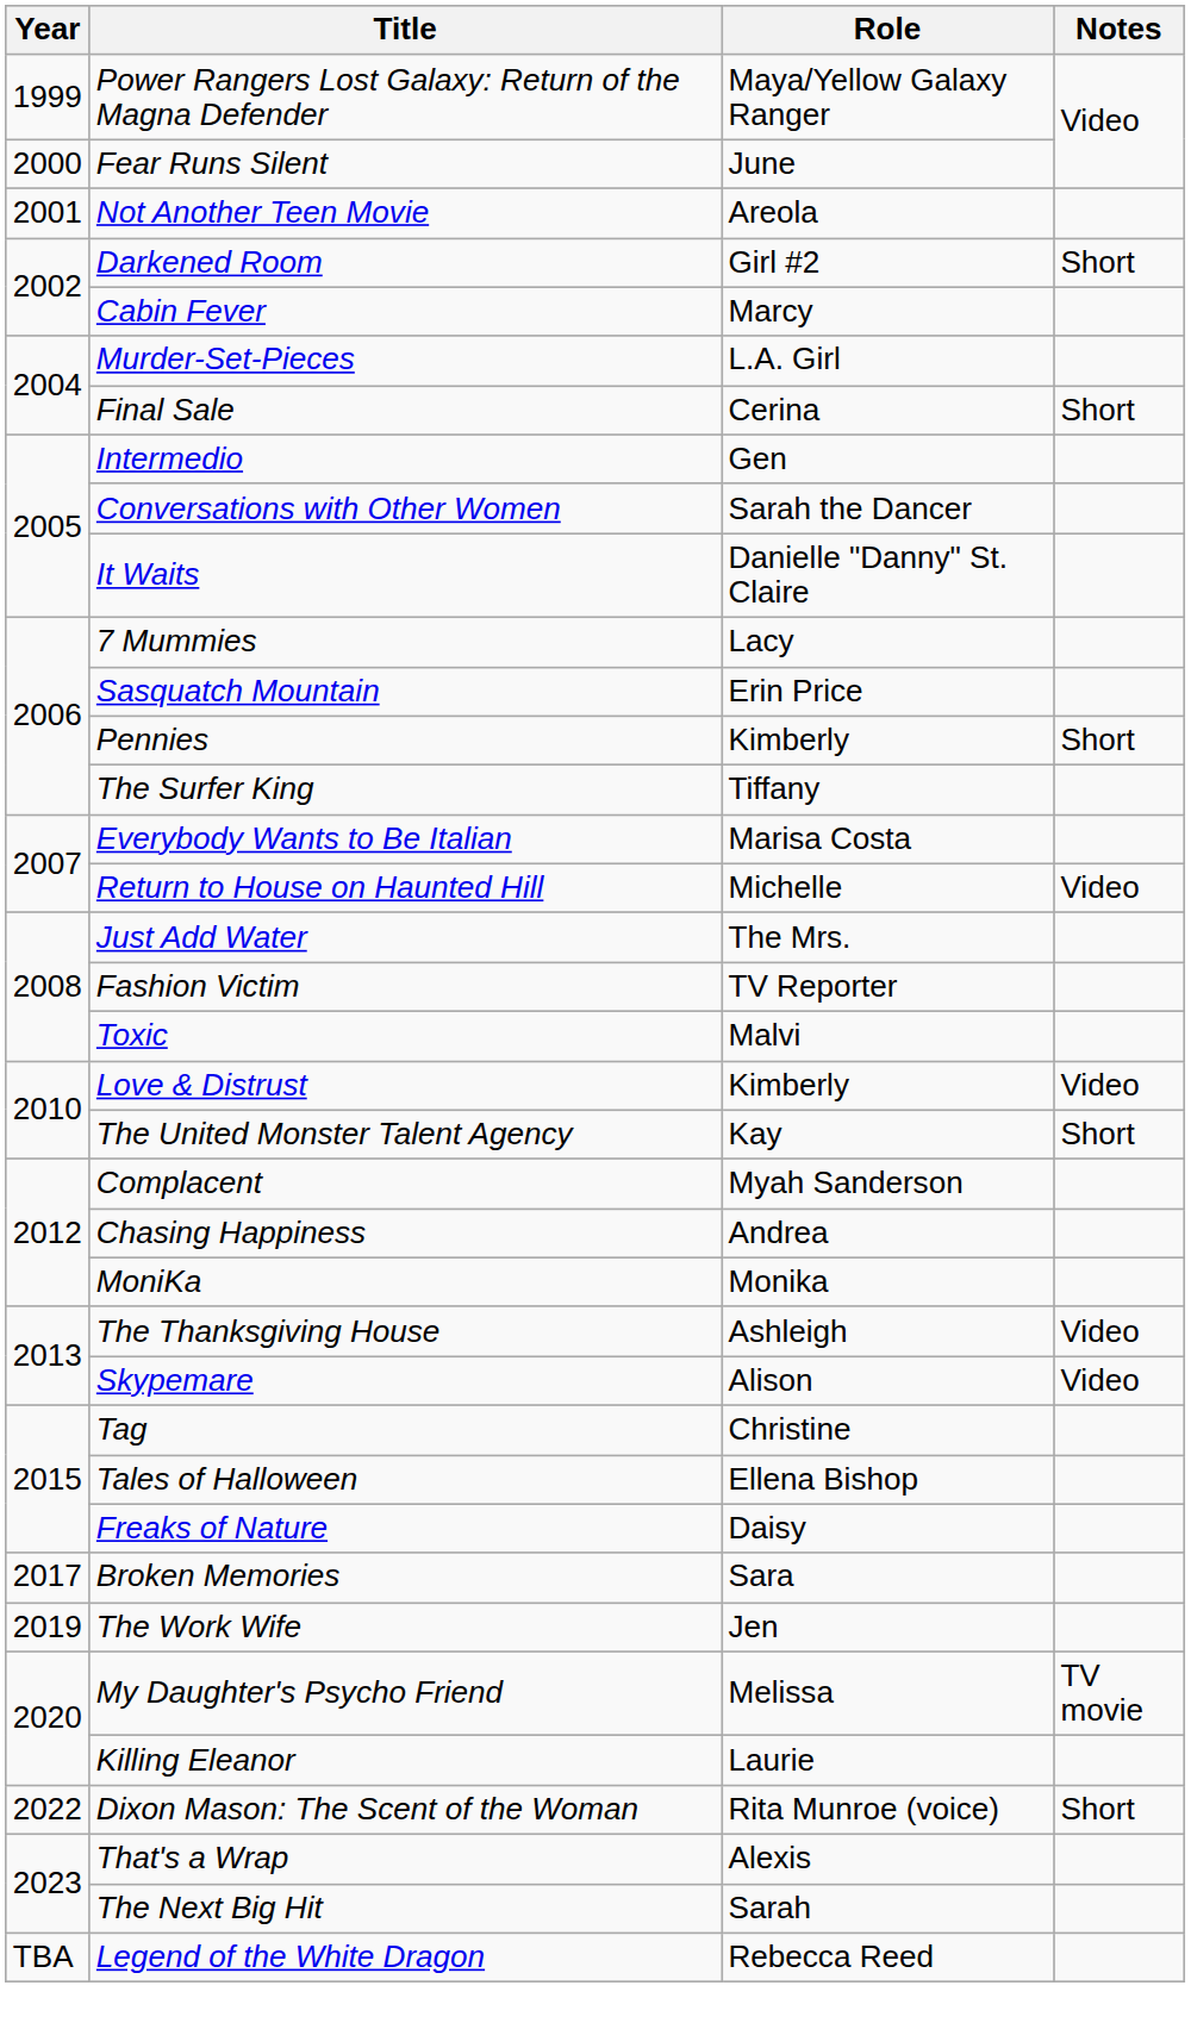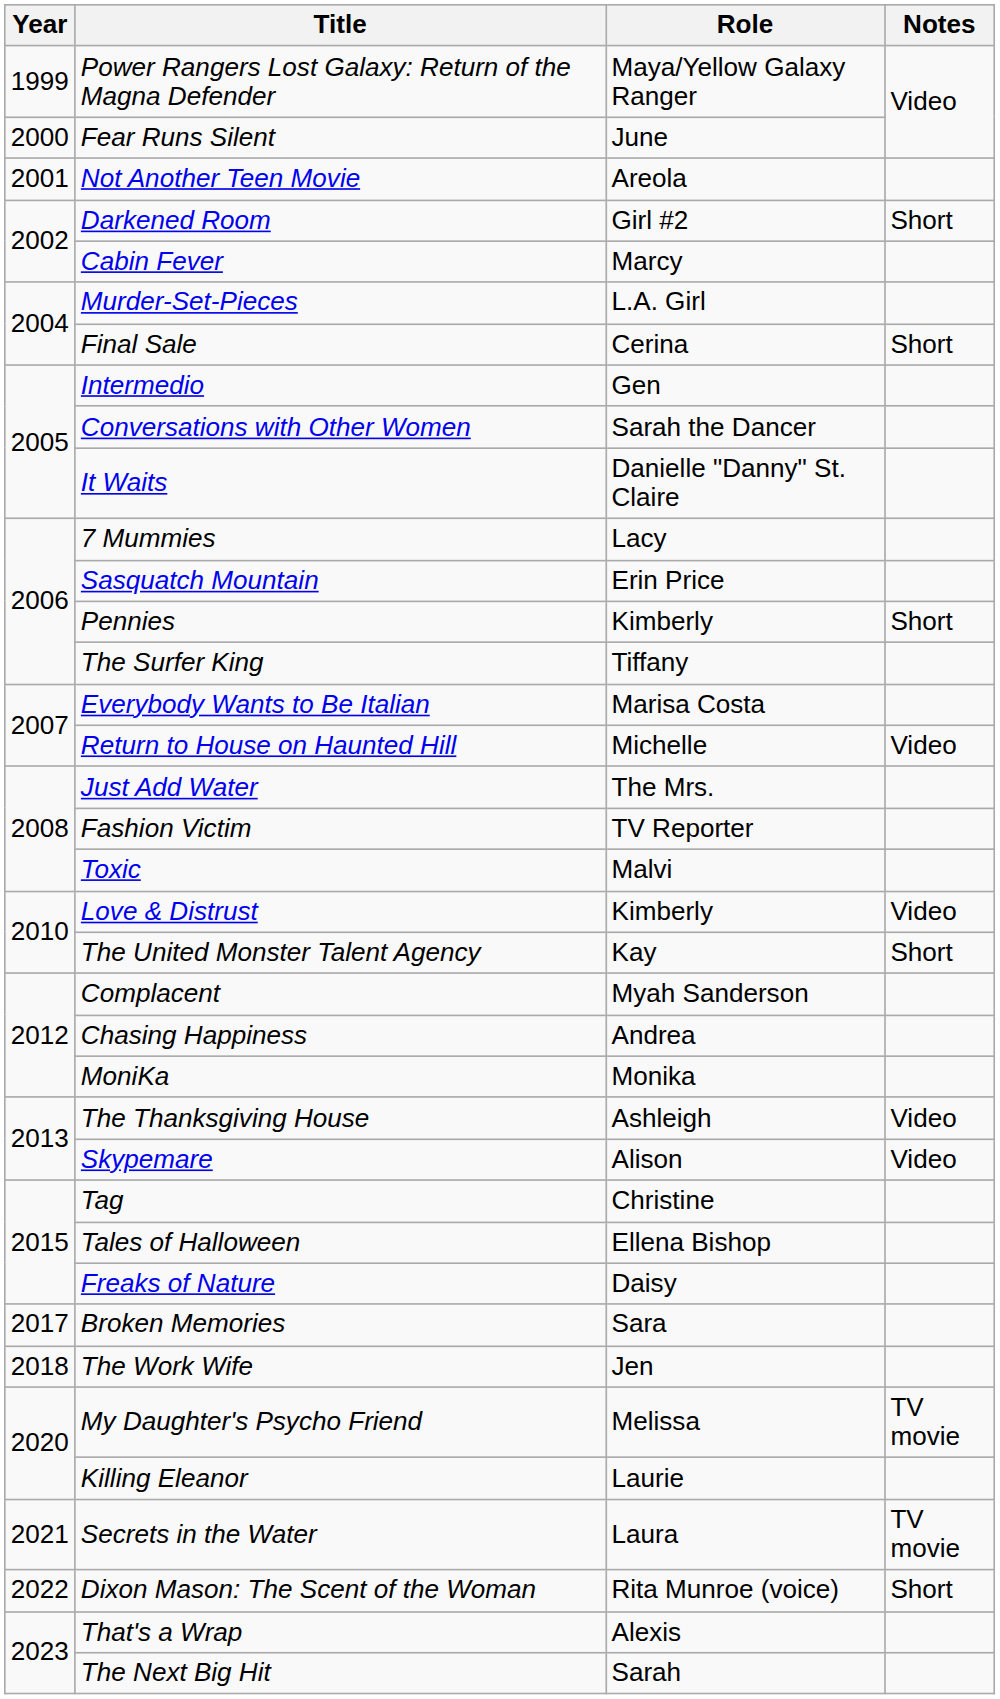 <table class="wikitable sortable" style="text-align:left;">
 <tr>
 <th>Year</th>
 <th>Title</th>
 <th>Role</th>
 <th>Notes</th>
 </tr>
 <tr>
 <td>1999</td>
 <td><em>Power Rangers Lost Galaxy: Return of the Magna Defender</em></td>
 <td>Maya/Yellow Galaxy Ranger</td>
 <td rowspan="2">Video</td>
 </tr>
 <tr>
 <td>2000</td>
 <td><em>Fear Runs Silent</em></td>
 <td>June</td>
 </tr>
 <tr>
 <td>2001</td>
 <td><em><a href='#'>Not Another Teen Movie</a></em></td>
 <td>Areola</td>
 <td></td>
 </tr>
 <tr>
 <td rowspan="2">2002</td>
 <td><em><a href='#'>Darkened Room</a></em></td>
 <td>Girl #2</td>
 <td>Short</td>
 </tr>
 <tr>
 <td><em><a href='#'>Cabin Fever</a></em></td>
 <td>Marcy</td>
 <td></td>
 </tr>
 <tr>
 <td rowspan="2">2004</td>
 <td><em><a href='#'>Murder-Set-Pieces</a></em></td>
 <td>L.A. Girl</td>
 <td></td>
 </tr>
 <tr>
 <td><em>Final Sale</em></td>
 <td>Cerina</td>
 <td>Short</td>
 </tr>
 <tr>
 <td rowspan="3">2005</td>
 <td><em><a href='#'>Intermedio</a></em></td>
 <td>Gen</td>
 <td></td>
 </tr>
 <tr>
 <td><em><a href='#'>Conversations with Other Women</a></em></td>
 <td>Sarah the Dancer</td>
 <td></td>
 </tr>
 <tr>
 <td><em><a href='#'>It Waits</a></em></td>
 <td>Danielle "Danny" St. Claire</td>
 <td></td>
 </tr>
 <tr>
 <td rowspan="4">2006</td>
 <td><em>7 Mummies</em></td>
 <td>Lacy</td>
 <td></td>
 </tr>
 <tr>
 <td><em><a href='#'>Sasquatch Mountain</a></em></td>
 <td>Erin Price</td>
 <td></td>
 </tr>
 <tr>
 <td><em>Pennies</em></td>
 <td>Kimberly</td>
 <td>Short</td>
 </tr>
 <tr>
 <td><em>The Surfer King</em></td>
 <td>Tiffany</td>
 <td></td>
 </tr>
 <tr>
 <td rowspan="2">2007</td>
 <td><em><a href='#'>Everybody Wants to Be Italian</a></em></td>
 <td>Marisa Costa</td>
 <td></td>
 </tr>
 <tr>
 <td><em><a href='#'>Return to House on Haunted Hill</a></em></td>
 <td>Michelle</td>
 <td>Video</td>
 </tr>
 <tr>
 <td rowspan="3">2008</td>
 <td><em><a href='#'>Just Add Water</a></em></td>
 <td>The Mrs.</td>
 <td></td>
 </tr>
 <tr>
 <td><em>Fashion Victim</em></td>
 <td>TV Reporter</td>
 <td></td>
 </tr>
 <tr>
 <td><em><a href='#'>Toxic</a></em></td>
 <td>Malvi</td>
 <td></td>
 </tr>
 <tr>
 <td rowspan="2">2010</td>
 <td><em><a href='#'>Love & Distrust</a></em></td>
 <td>Kimberly</td>
 <td>Video</td>
 </tr>
 <tr>
 <td><em>The United Monster Talent Agency</em></td>
 <td>Kay</td>
 <td>Short</td>
 </tr>
 <tr>
 <td rowspan="3">2012</td>
 <td><em>Complacent</em></td>
 <td>Myah Sanderson</td>
 <td></td>
 </tr>
 <tr>
 <td><em>Chasing Happiness</em></td>
 <td>Andrea</td>
 <td></td>
 </tr>
 <tr>
 <td><em>MoniKa</em></td>
 <td>Monika</td>
 <td></td>
 </tr>
 <tr>
 <td rowspan="2">2013</td>
 <td><em>The Thanksgiving House</em></td>
 <td>Ashleigh</td>
 <td>Video</td>
 </tr>
 <tr>
 <td><em><a href='#'>Skypemare</a></em></td>
 <td>Alison</td>
 <td>Video</td>
 </tr>
 <tr>
 <td rowspan="3">2015</td>
 <td><em>Tag</em></td>
 <td>Christine</td>
 <td></td>
 </tr>
 <tr>
 <td><em>Tales of Halloween</em></td>
 <td>Ellena Bishop</td>
 <td></td>
 </tr>
 <tr>
 <td><em><a href='#'>Freaks of Nature</a></em></td>
 <td>Daisy</td>
 <td></td>
 </tr>
 <tr>
 <td>2017</td>
 <td><em>Broken Memories</em></td>
 <td>Sara</td>
 <td></td>
 </tr>
 <tr>
-<td>2019</td>
+<td>2018</td>
 <td><em>The Work Wife</em></td>
 <td>Jen</td>
 <td></td>
 </tr>
 <tr>
 <td rowspan="2">2020</td>
 <td><em>My Daughter's Psycho Friend</em></td>
 <td>Melissa</td>
 <td>TV movie</td>
 </tr>
 <tr>
 <td><em>Killing Eleanor</em></td>
 <td>Laurie</td>
 <td></td>
+</tr>
+<tr>
+<td>2021</td>
+<td><em>Secrets in the Water</em></td>
+<td>Laura</td>
+<td>TV movie</td>
 </tr>
 <tr>
 <td>2022</td>
 <td><em>Dixon Mason: The Scent of the Woman</em></td>
 <td>Rita Munroe (voice)</td>
 <td>Short</td>
 </tr>
 <tr>
 <td rowspan="2">2023</td>
 <td><em>That's a Wrap</em></td>
 <td>Alexis</td>
 <td></td>
 </tr>
 <tr>
 <td><em>The Next Big Hit</em></td>
 <td>Sarah</td>
 <td></td>
 </tr>
-<tr>
-<td>TBA</td>
-<td><em><a href='#'>Legend of the White Dragon</a></em></td>
-<td>Rebecca Reed</td>
-<td></td>
-</tr>
 </table>
